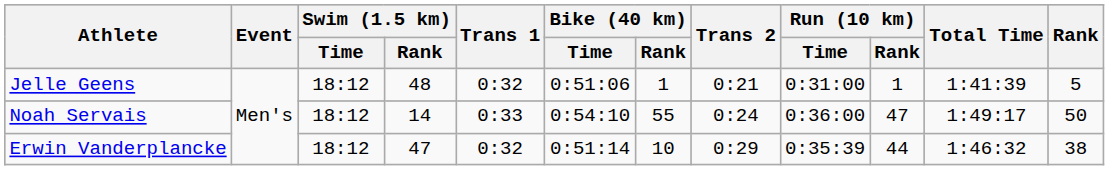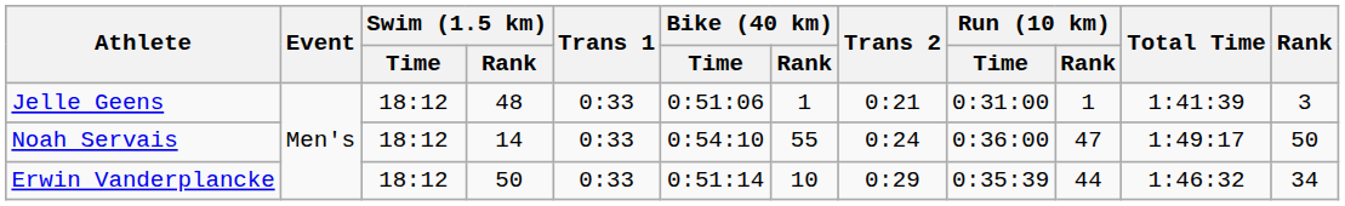 <table class="wikitable" style="font-size:90%">
 <tr>
 <th rowspan=2>Athlete</th>
 <th rowspan=2>Event</th>
 <th colspan=2>Swim (1.5 km)</th>
 <th rowspan=2>Trans 1</th>
 <th colspan=2>Bike (40 km)</th>
 <th rowspan=2>Trans 2</th>
 <th colspan=2>Run (10 km)</th>
 <th rowspan=2>Total Time</th>
 <th rowspan=2>Rank</th>
 </tr>
 <tr>
 <th>Time</th>
 <th>Rank</th>
 <th>Time</th>
 <th>Rank</th>
 <th>Time</th>
 <th>Rank</th>
 </tr>
 <tr align=center>
 <td align=left><a href='#'>Jelle Geens</a></td>
 <td align=left rowspan=3>Men's</td>
 <td>18:12</td>
 <td>48</td>
-<td>0:32</td>
+<td>0:33</td>
 <td>0:51:06</td>
 <td>1</td>
 <td>0:21</td>
 <td>0:31:00</td>
 <td>1</td>
 <td>1:41:39</td>
-<td>5</td>
+<td>3</td>
 </tr>
 <tr align=center>
 <td align=left><a href='#'>Noah Servais</a></td>
 <td>18:12</td>
 <td>14</td>
 <td>0:33</td>
 <td>0:54:10</td>
 <td>55</td>
 <td>0:24</td>
 <td>0:36:00</td>
 <td>47</td>
 <td>1:49:17</td>
 <td>50</td>
 </tr>
 <tr align=center>
 <td align=left><a href='#'>Erwin Vanderplancke</a></td>
 <td>18:12</td>
-<td>47</td>
-<td>0:32</td>
+<td>50</td>
+<td>0:33</td>
 <td>0:51:14</td>
 <td>10</td>
 <td>0:29</td>
 <td>0:35:39</td>
 <td>44</td>
 <td>1:46:32</td>
-<td>38</td>
+<td>34</td>
 </tr>
 </table>
